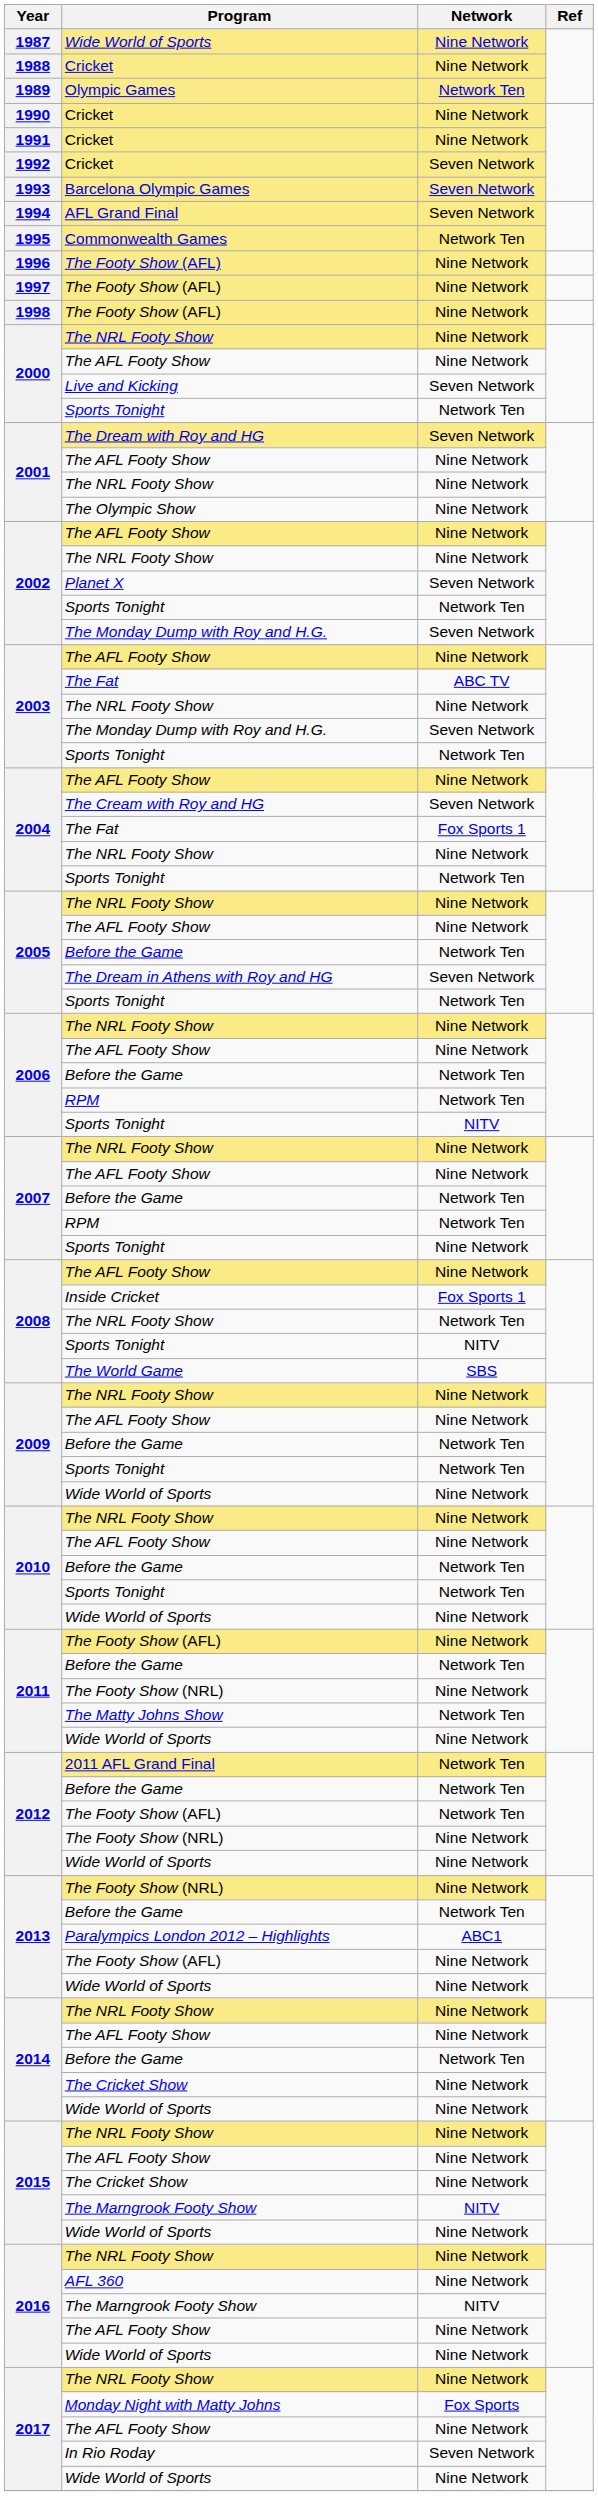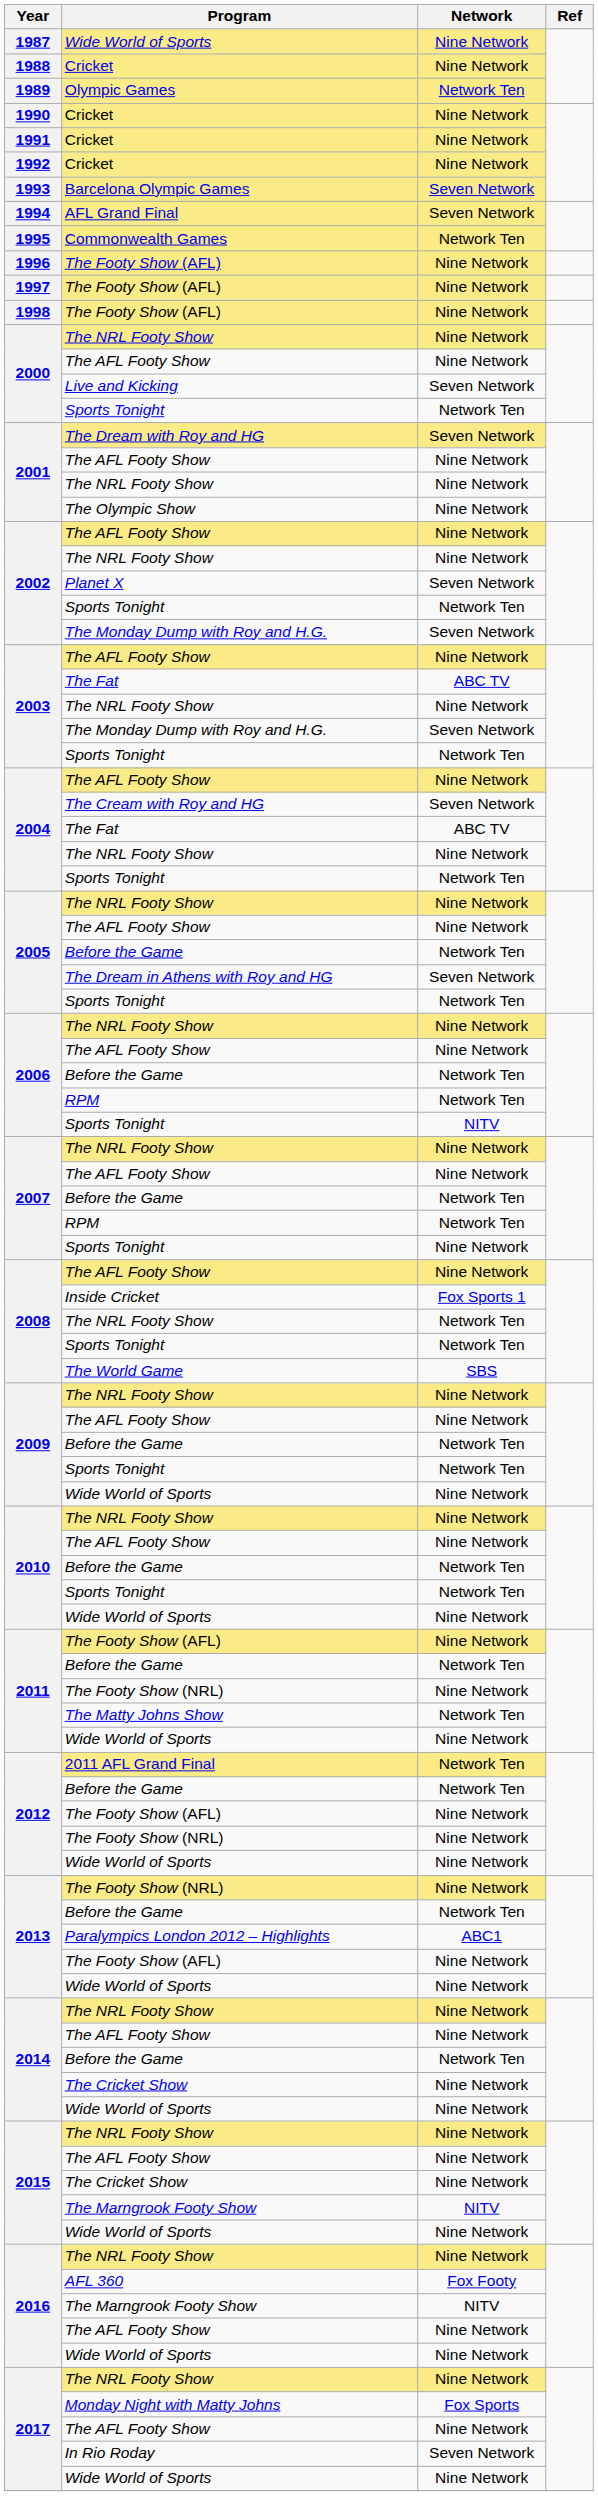 <table class="wikitable sortable" style="text-align:center;">
 <tr style="background:#bebebe;">
 <th scope="col" style="width:1%;">Year</th>
 <th scope="col" style="width:16%;">Program</th>
 <th scope="col" style="width:4%;">Network</th>
 <th scope="col" style="width:1%;" class="unsortable">Ref</th>
 </tr>
 <tr>
 <th scope="row"><a href='#'>1987</a></th>
 <td style="background:#FAEB86; text-align:left;"><em><a href='#'>Wide World of Sports</a></em></td>
 <td style="background:#FAEB86"><a href='#'>Nine Network</a></td>
 <td rowspan="3"></td>
 </tr>
 <tr>
 <th scope="row"><a href='#'>1988</a></th>
 <td style="background:#FAEB86; text-align:left;"><a href='#'>Cricket</a></td>
 <td style="background:#FAEB86">Nine Network</td>
 </tr>
 <tr>
 <th scope="row"><a href='#'>1989</a></th>
 <td style="background:#FAEB86; text-align:left;"><a href='#'>Olympic Games</a></td>
 <td style="background:#FAEB86"><a href='#'>Network Ten</a></td>
 </tr>
 <tr>
 <th scope="row"><a href='#'>1990</a></th>
 <td style="background:#FAEB86; text-align:left;">Cricket</td>
 <td style="background:#FAEB86">Nine Network</td>
 <td rowspan="4"></td>
 </tr>
 <tr>
 <th scope="row"><a href='#'>1991</a></th>
 <td style="background:#FAEB86; text-align:left;">Cricket</td>
 <td style="background:#FAEB86">Nine Network</td>
 </tr>
 <tr>
 <th scope="row"><a href='#'>1992</a></th>
 <td style="background:#FAEB86; text-align:left;">Cricket</td>
-<td style="background:#FAEB86">Seven Network</td>
+<td style="background:#FAEB86">Nine Network</td>
 </tr>
 <tr>
 <th scope="row"><a href='#'>1993</a></th>
 <td style="background:#FAEB86; text-align:left;"><a href='#'>Barcelona Olympic Games</a></td>
 <td style="background:#FAEB86"><a href='#'>Seven Network</a></td>
 </tr>
 <tr>
 <th scope="row"><a href='#'>1994</a></th>
 <td style="background:#FAEB86; text-align:left;"><a href='#'>AFL Grand Final</a></td>
 <td style="background:#FAEB86">Seven Network</td>
 <td rowspan="2"></td>
 </tr>
 <tr>
 <th scope="row"><a href='#'>1995</a></th>
 <td style="background:#FAEB86; text-align:left;"><a href='#'>Commonwealth Games</a></td>
 <td style="background:#FAEB86">Network Ten</td>
 </tr>
 <tr>
 <th scope="row"><a href='#'>1996</a></th>
 <td style="background:#FAEB86; text-align:left;"><a href='#'><em>The Footy Show</em> (AFL)</a></td>
 <td style="background:#FAEB86">Nine Network</td>
 <td></td>
 </tr>
 <tr>
 <th scope="row"><a href='#'>1997</a></th>
 <td style="background:#FAEB86; text-align:left;"><em>The Footy Show</em> (AFL)</td>
 <td style="background:#FAEB86">Nine Network</td>
 <td></td>
 </tr>
 <tr>
 <th scope="row"><a href='#'>1998</a></th>
 <td style="background:#FAEB86; text-align:left;"><em>The Footy Show</em> (AFL)</td>
 <td style="background:#FAEB86">Nine Network</td>
 <td></td>
 </tr>
 <tr>
 <th scope="row" rowspan="4"><a href='#'>2000</a></th>
 <td style="background:#FAEB86; text-align:left;"><em><a href='#'>The NRL Footy Show</a></em></td>
 <td style="background:#FAEB86">Nine Network</td>
 <td rowspan="4"></td>
 </tr>
 <tr>
 <td style="text-align:left;"><em>The AFL Footy Show</em></td>
 <td>Nine Network</td>
 </tr>
 <tr>
 <td style="text-align:left;"><em><a href='#'>Live and Kicking</a></em></td>
 <td>Seven Network</td>
 </tr>
 <tr>
 <td style="text-align:left;"><em><a href='#'>Sports Tonight</a></em></td>
 <td>Network Ten</td>
 </tr>
 <tr>
 <th scope="row" rowspan="4"><a href='#'>2001</a></th>
 <td style="background:#FAEB86; text-align:left;"><em><a href='#'>The Dream with Roy and HG</a></em></td>
 <td style="background:#FAEB86">Seven Network</td>
 <td rowspan="4"></td>
 </tr>
 <tr>
 <td style="text-align:left;"><em>The AFL Footy Show</em></td>
 <td>Nine Network</td>
 </tr>
 <tr>
 <td style="text-align:left;"><em>The NRL Footy Show</em></td>
 <td>Nine Network</td>
 </tr>
 <tr>
 <td style="text-align:left;"><em>The Olympic Show</em></td>
 <td>Nine Network</td>
 </tr>
 <tr>
 <th scope="row" rowspan="5"><a href='#'>2002</a></th>
 <td style="background:#FAEB86; text-align:left;"><em>The AFL Footy Show</em></td>
 <td style="background:#FAEB86">Nine Network</td>
 <td rowspan="5"></td>
 </tr>
 <tr>
 <td style="text-align:left;"><em>The NRL Footy Show</em></td>
 <td>Nine Network</td>
 </tr>
 <tr>
 <td style="text-align:left;"><em><a href='#'>Planet X</a></em></td>
 <td>Seven Network</td>
 </tr>
 <tr>
 <td style="text-align:left;"><em>Sports Tonight</em></td>
 <td>Network Ten</td>
 </tr>
 <tr>
 <td style="text-align:left;"><em><a href='#'>The Monday Dump with Roy and H.G.</a></em></td>
 <td>Seven Network</td>
 </tr>
 <tr>
 <th scope="row" rowspan="5"><a href='#'>2003</a></th>
 <td style="background:#FAEB86; text-align:left;"><em>The AFL Footy Show</em></td>
 <td style="background:#FAEB86">Nine Network</td>
 <td rowspan="5"></td>
 </tr>
 <tr>
 <td style="text-align:left;"><em><a href='#'>The Fat</a></em></td>
 <td><a href='#'>ABC TV</a></td>
 </tr>
 <tr>
 <td style="text-align:left;"><em>The NRL Footy Show</em></td>
 <td>Nine Network</td>
 </tr>
 <tr>
 <td style="text-align:left;"><em>The Monday Dump with Roy and H.G.</em></td>
 <td>Seven Network</td>
 </tr>
 <tr>
 <td style="text-align:left;"><em>Sports Tonight</em></td>
 <td>Network Ten</td>
 </tr>
 <tr>
 <th scope="row" rowspan="5"><a href='#'>2004</a></th>
 <td style="background:#FAEB86; text-align:left;"><em>The AFL Footy Show</em></td>
 <td style="background:#FAEB86">Nine Network</td>
 <td rowspan="5"></td>
 </tr>
 <tr>
 <td style="text-align:left;"><em><a href='#'>The Cream with Roy and HG</a></em></td>
 <td>Seven Network</td>
 </tr>
 <tr>
 <td style="text-align:left;"><em>The Fat</em></td>
-<td><a href='#'>Fox Sports 1</a></td>
+<td>ABC TV</td>
 </tr>
 <tr>
 <td style="text-align:left;"><em>The NRL Footy Show</em></td>
 <td>Nine Network</td>
 </tr>
 <tr>
 <td style="text-align:left;"><em>Sports Tonight</em></td>
 <td>Network Ten</td>
 </tr>
 <tr>
 <th scope="row" rowspan="5"><a href='#'>2005</a></th>
 <td style="background:#FAEB86; text-align:left;"><em>The NRL Footy Show</em></td>
 <td style="background:#FAEB86">Nine Network</td>
 <td rowspan="5"></td>
 </tr>
 <tr>
 <td style="text-align:left;"><em>The AFL Footy Show</em></td>
 <td>Nine Network</td>
 </tr>
 <tr>
 <td style="text-align:left;"><em><a href='#'>Before the Game</a></em></td>
 <td>Network Ten</td>
 </tr>
 <tr>
 <td style="text-align:left;"><em><a href='#'>The Dream in Athens with Roy and HG</a></em></td>
 <td>Seven Network</td>
 </tr>
 <tr>
 <td style="text-align:left;"><em>Sports Tonight</em></td>
 <td>Network Ten</td>
 </tr>
 <tr>
 <th scope="row" rowspan="5"><a href='#'>2006</a></th>
 <td style="background:#FAEB86; text-align:left;"><em>The NRL Footy Show</em></td>
 <td style="background:#FAEB86">Nine Network</td>
 <td rowspan="5"></td>
 </tr>
 <tr>
 <td style="text-align:left;"><em>The AFL Footy Show</em></td>
 <td>Nine Network</td>
 </tr>
 <tr>
 <td style="text-align:left;"><em>Before the Game</em></td>
 <td>Network Ten</td>
 </tr>
 <tr>
 <td style="text-align:left;"><em><a href='#'>RPM</a></em></td>
 <td>Network Ten</td>
 </tr>
 <tr>
 <td style="text-align:left;"><em>Sports Tonight</em></td>
 <td><a href='#'>NITV</a></td>
 </tr>
 <tr>
 <th scope="row" rowspan="5"><a href='#'>2007</a></th>
 <td style="background:#FAEB86; text-align:left;"><em>The NRL Footy Show</em></td>
 <td style="background:#FAEB86">Nine Network</td>
 <td rowspan="5"></td>
 </tr>
 <tr>
 <td style="text-align:left;"><em>The AFL Footy Show</em></td>
 <td>Nine Network</td>
 </tr>
 <tr>
 <td style="text-align:left;"><em>Before the Game</em></td>
 <td>Network Ten</td>
 </tr>
 <tr>
 <td style="text-align:left;"><em>RPM</em></td>
 <td>Network Ten</td>
 </tr>
 <tr>
 <td style="text-align:left;"><em>Sports Tonight</em></td>
 <td>Nine Network</td>
 </tr>
 <tr>
 <th scope="row" rowspan="5"><a href='#'>2008</a></th>
 <td style="background:#FAEB86; text-align:left;"><em>The AFL Footy Show</em></td>
 <td style="background:#FAEB86">Nine Network</td>
 <td rowspan="5"></td>
 </tr>
 <tr>
 <td style="text-align:left;"><em>Inside Cricket</em></td>
 <td><a href='#'>Fox Sports 1</a></td>
 </tr>
 <tr>
 <td style="text-align:left;"><em>The NRL Footy Show</em></td>
 <td>Network Ten</td>
 </tr>
 <tr>
 <td style="text-align:left;"><em>Sports Tonight</em></td>
-<td>NITV</td>
+<td>Network Ten</td>
 </tr>
 <tr>
 <td style="text-align:left;"><em><a href='#'>The World Game</a></em></td>
 <td><a href='#'>SBS</a></td>
 </tr>
 <tr>
 <th scope="row" rowspan="5"><a href='#'>2009</a></th>
 <td style="background:#FAEB86; text-align:left;"><em>The NRL Footy Show</em></td>
 <td style="background:#FAEB86">Nine Network</td>
 <td rowspan="5"></td>
 </tr>
 <tr>
 <td style="text-align:left;"><em>The AFL Footy Show</em></td>
 <td>Nine Network</td>
 </tr>
 <tr>
 <td style="text-align:left;"><em>Before the Game</em></td>
 <td>Network Ten</td>
 </tr>
 <tr>
 <td style="text-align:left;"><em>Sports Tonight</em></td>
 <td>Network Ten</td>
 </tr>
 <tr>
 <td style="text-align:left;"><em>Wide World of Sports</em></td>
 <td>Nine Network</td>
 </tr>
 <tr>
 <th scope="row" rowspan="5"><a href='#'>2010</a></th>
 <td style="background:#FAEB86; text-align:left;"><em>The NRL Footy Show</em></td>
 <td style="background:#FAEB86">Nine Network</td>
 <td rowspan="5"></td>
 </tr>
 <tr>
 <td style="text-align:left;"><em>The AFL Footy Show</em></td>
 <td>Nine Network</td>
 </tr>
 <tr>
 <td style="text-align:left;"><em>Before the Game</em></td>
 <td>Network Ten</td>
 </tr>
 <tr>
 <td style="text-align:left;"><em>Sports Tonight</em></td>
 <td>Network Ten</td>
 </tr>
 <tr>
 <td style="text-align:left;"><em>Wide World of Sports</em></td>
 <td>Nine Network</td>
 </tr>
 <tr>
 <th scope="row" rowspan="5"><a href='#'>2011</a></th>
 <td style="background:#FAEB86; text-align:left;"><em>The Footy Show</em> (AFL)</td>
 <td style="background:#FAEB86">Nine Network</td>
 <td rowspan="5"></td>
 </tr>
 <tr>
 <td style="text-align:left;"><em>Before the Game</em></td>
 <td>Network Ten</td>
 </tr>
 <tr>
 <td style="text-align:left;"><em>The Footy Show</em> (NRL)</td>
 <td>Nine Network</td>
 </tr>
 <tr>
 <td style="text-align:left;"><em><a href='#'>The Matty Johns Show</a></em></td>
 <td>Network Ten</td>
 </tr>
 <tr>
 <td style="text-align:left;"><em>Wide World of Sports</em></td>
 <td>Nine Network</td>
 </tr>
 <tr>
 <th scope="row" rowspan="5"><a href='#'>2012</a></th>
 <td style="background:#FAEB86; text-align:left;"><a href='#'>2011 AFL Grand Final</a></td>
 <td style="background:#FAEB86">Network Ten</td>
 <td rowspan="5"></td>
 </tr>
 <tr>
 <td style="text-align:left;"><em>Before the Game</em></td>
 <td>Network Ten</td>
 </tr>
 <tr>
 <td style="text-align:left;"><em>The Footy Show</em> (AFL)</td>
-<td>Network Ten</td>
+<td>Nine Network</td>
 </tr>
 <tr>
 <td style="text-align:left;"><em>The Footy Show</em> (NRL)</td>
 <td>Nine Network</td>
 </tr>
 <tr>
 <td style="text-align:left;"><em>Wide World of Sports</em></td>
 <td>Nine Network</td>
 </tr>
 <tr>
 <th scope="row" rowspan="5"><a href='#'>2013</a></th>
 <td style="background:#FAEB86; text-align:left;"><em>The Footy Show</em> (NRL)</td>
 <td style="background:#FAEB86">Nine Network</td>
 <td rowspan="5"></td>
 </tr>
 <tr>
 <td style="text-align:left;"><em>Before the Game</em></td>
 <td>Network Ten</td>
 </tr>
 <tr>
 <td style="text-align:left;"><em><a href='#'>Paralympics London 2012 – Highlights</a></em></td>
 <td><a href='#'>ABC1</a></td>
 </tr>
 <tr>
 <td style="text-align:left;"><em>The Footy Show</em> (AFL)</td>
 <td>Nine Network</td>
 </tr>
 <tr>
 <td style="text-align:left;"><em>Wide World of Sports</em></td>
 <td>Nine Network</td>
 </tr>
 <tr>
 <th scope="row" rowspan="5"><a href='#'>2014</a></th>
 <td style="background:#FAEB86; text-align:left;"><em>The NRL Footy Show</em></td>
 <td style="background:#FAEB86">Nine Network</td>
 <td rowspan="5"></td>
 </tr>
 <tr>
 <td style="text-align:left;"><em>The AFL Footy Show</em></td>
 <td>Nine Network</td>
 </tr>
 <tr>
 <td style="text-align:left;"><em>Before the Game</em></td>
 <td>Network Ten</td>
 </tr>
 <tr>
 <td style="text-align:left;"><em><a href='#'>The Cricket Show</a></em></td>
 <td>Nine Network</td>
 </tr>
 <tr>
 <td style="text-align:left;"><em>Wide World of Sports</em></td>
 <td>Nine Network</td>
 </tr>
 <tr>
 <th scope="row" rowspan="5"><a href='#'>2015</a></th>
 <td style="background:#FAEB86; text-align:left;"><em>The NRL Footy Show</em></td>
 <td style="background:#FAEB86">Nine Network</td>
 <td rowspan="5"></td>
 </tr>
 <tr>
 <td style="text-align:left;"><em>The AFL Footy Show</em></td>
 <td>Nine Network</td>
 </tr>
 <tr>
 <td style="text-align:left;"><em>The Cricket Show</em></td>
 <td>Nine Network</td>
 </tr>
 <tr>
 <td style="text-align:left;"><em><a href='#'>The Marngrook Footy Show</a></em></td>
 <td><a href='#'>NITV</a></td>
 </tr>
 <tr>
 <td style="text-align:left;"><em>Wide World of Sports</em></td>
 <td>Nine Network</td>
 </tr>
 <tr>
 <th scope="row" rowspan="5"><a href='#'>2016</a></th>
 <td style="background:#FAEB86; text-align:left;"><em>The NRL Footy Show</em></td>
 <td style="background:#FAEB86">Nine Network</td>
 <td rowspan="5"></td>
 </tr>
 <tr>
 <td style="text-align:left;"><em><a href='#'>AFL 360</a></em></td>
-<td>Nine Network</td>
+<td><a href='#'>Fox Footy</a></td>
 </tr>
 <tr>
 <td style="text-align:left;"><em>The Marngrook Footy Show</em></td>
 <td>NITV</td>
 </tr>
 <tr>
 <td style="text-align:left;"><em>The AFL Footy Show</em></td>
 <td>Nine Network</td>
 </tr>
 <tr>
 <td style="text-align:left;"><em>Wide World of Sports</em></td>
 <td>Nine Network</td>
 </tr>
 <tr>
 <th scope="row" rowspan="5"><a href='#'>2017</a></th>
 <td style="background:#FAEB86; text-align:left;"><em>The NRL Footy Show</em></td>
 <td style="background:#FAEB86">Nine Network</td>
 <td rowspan="5"></td>
 </tr>
 <tr>
 <td style="text-align:left;"><em><a href='#'>Monday Night with Matty Johns</a></em></td>
 <td><a href='#'>Fox Sports</a></td>
 </tr>
 <tr>
 <td style="text-align:left;"><em>The AFL Footy Show</em></td>
 <td>Nine Network</td>
 </tr>
 <tr>
 <td style="text-align:left;"><em>In Rio Roday</em></td>
 <td>Seven Network</td>
 </tr>
 <tr>
 <td style="text-align:left;"><em>Wide World of Sports</em></td>
 <td>Nine Network</td>
 </tr>
 <tr>
 </tr>
 </table>
